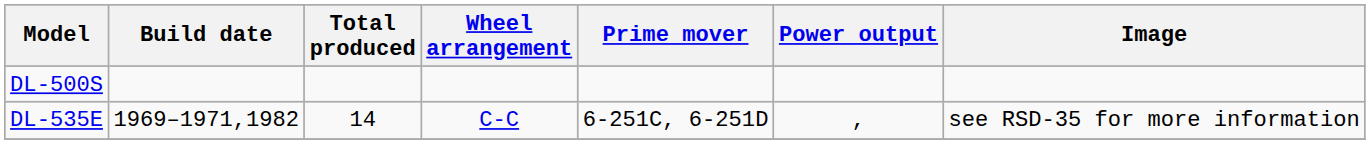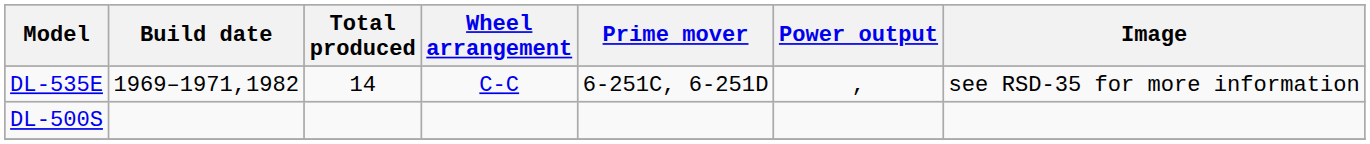 <table class="wikitable sortable">
 <tr>
 <th>Model</th>
 <th>Build date</th>
 <th>Total<br>produced</th>
 <th><a href='#'>Wheel<br>arrangement</a></th>
 <th><a href='#'>Prime mover</a></th>
 <th><a href='#'>Power output</a></th>
 <th class="unsortable">Image</th>
 </tr>
 <tr style=text-align:center>
+<td><a href='#'>DL-535E</a></td>
+<td>1969–1971,1982</td>
+<td>14</td>
+<td><a href='#'>C-C</a></td>
+<td>6-251C, 6-251D</td>
+<td>, </td>
+<td>see RSD-35 for more information</td>
+</tr>
+<tr style=text-align:center>
 <td><a href='#'>DL-500S</a></td>
 <td></td>
 <td></td>
 <td></td>
 <td></td>
 <td></td>
 <td></td>
 </tr>
-<tr style=text-align:center>
-<td><a href='#'>DL-535E</a></td>
-<td>1969–1971,1982</td>
-<td>14</td>
-<td><a href='#'>C-C</a></td>
-<td>6-251C, 6-251D</td>
-<td>, </td>
-<td>see RSD-35 for more information</td>
-</tr>
 <tr>
 </tr>
 </table>
